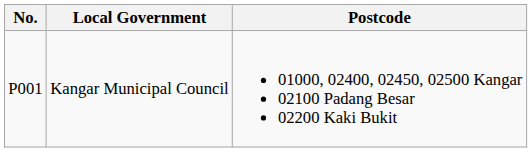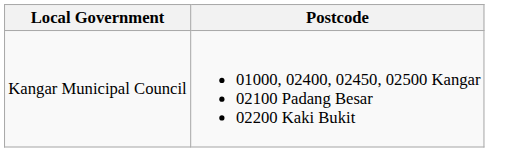 <table class="wikitable">
 <tr>
-<th>No.</th>
 <th>Local Government</th>
 <th>Postcode</th>
 </tr>
 <tr>
-<td>P001</td>
 <td>Kangar Municipal Council</td>
 <td><br><ul><li>01000, 02400, 02450, 02500 Kangar</li><li>02100 Padang Besar</li><li>02200 Kaki Bukit</li></ul></td>
 </tr>
 </table>
